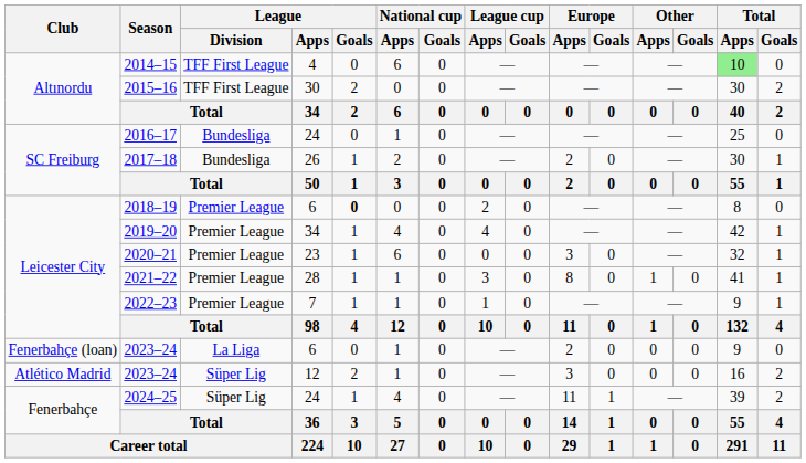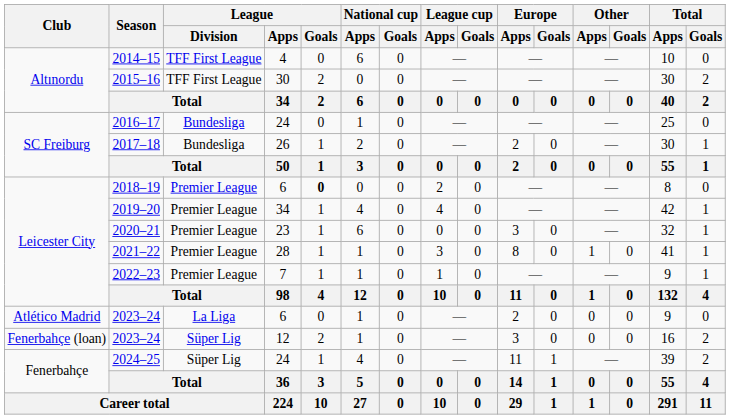 <table class="wikitable" style="text-align: center;">
 <tr>
 <th rowspan=2>Club</th>
 <th rowspan=2>Season</th>
 <th colspan=3>League</th>
 <th colspan=2>National cup</th>
 <th colspan=2>League cup</th>
 <th colspan=2>Europe</th>
 <th colspan=2>Other</th>
 <th colspan=2>Total</th>
 </tr>
 <tr>
 <th>Division</th>
 <th>Apps</th>
 <th>Goals</th>
 <th>Apps</th>
 <th>Goals</th>
 <th>Apps</th>
 <th>Goals</th>
 <th>Apps</th>
 <th>Goals</th>
 <th>Apps</th>
 <th>Goals</th>
 <th>Apps</th>
 <th>Goals</th>
 </tr>
 <tr>
 <td rowspan=3><a href='#'>Altınordu</a></td>
 <td><a href='#'>2014–15</a></td>
 <td><a href='#'>TFF First League</a></td>
 <td>4</td>
 <td>0</td>
 <td>6</td>
 <td>0</td>
 <td colspan=2>—</td>
 <td colspan=2>—</td>
 <td colspan=2>—</td>
-<td style="background: lightgreen;">10</td>
+<td>10</td>
 <td>0</td>
 </tr>
 <tr>
 <td><a href='#'>2015–16</a></td>
 <td>TFF First League</td>
 <td>30</td>
 <td>2</td>
 <td>0</td>
 <td>0</td>
 <td colspan=2>—</td>
 <td colspan=2>—</td>
 <td colspan=2>—</td>
 <td>30</td>
 <td>2</td>
 </tr>
 <tr>
 <th colspan=2>Total</th>
 <th>34</th>
 <th>2</th>
 <th>6</th>
 <th>0</th>
 <th>0</th>
 <th>0</th>
 <th>0</th>
 <th>0</th>
 <th>0</th>
 <th>0</th>
 <th>40</th>
 <th>2</th>
 </tr>
 <tr>
 <td rowspan=3><a href='#'>SC Freiburg</a></td>
 <td><a href='#'>2016–17</a></td>
 <td><a href='#'>Bundesliga</a></td>
 <td>24</td>
 <td>0</td>
 <td>1</td>
 <td>0</td>
 <td colspan=2>—</td>
 <td colspan=2>—</td>
 <td colspan=2>—</td>
 <td>25</td>
 <td>0</td>
 </tr>
 <tr>
 <td><a href='#'>2017–18</a></td>
 <td>Bundesliga</td>
 <td>26</td>
 <td>1</td>
 <td>2</td>
 <td>0</td>
 <td colspan=2>—</td>
 <td>2</td>
 <td>0</td>
 <td colspan=2>—</td>
 <td>30</td>
 <td>1</td>
 </tr>
 <tr>
 <th colspan=2>Total</th>
 <th>50</th>
 <th>1</th>
 <th>3</th>
 <th>0</th>
 <th>0</th>
 <th>0</th>
 <th>2</th>
 <th>0</th>
 <th>0</th>
 <th>0</th>
 <th>55</th>
 <th>1</th>
 </tr>
 <tr>
 <td rowspan=6><a href='#'>Leicester City</a></td>
 <td><a href='#'>2018–19</a></td>
 <td><a href='#'>Premier League</a></td>
 <td>6</td>
 <td><strong>0</strong></td>
 <td>0</td>
 <td>0</td>
 <td>2</td>
 <td>0</td>
 <td colspan=2>—</td>
 <td colspan=2>—</td>
 <td>8</td>
 <td>0</td>
 </tr>
 <tr>
 <td><a href='#'>2019–20</a></td>
 <td>Premier League</td>
 <td>34</td>
 <td>1</td>
 <td>4</td>
 <td>0</td>
 <td>4</td>
 <td>0</td>
 <td colspan=2>—</td>
 <td colspan=2>—</td>
 <td>42</td>
 <td>1</td>
 </tr>
 <tr>
 <td><a href='#'>2020–21</a></td>
 <td>Premier League</td>
 <td>23</td>
 <td>1</td>
 <td>6</td>
 <td>0</td>
 <td>0</td>
 <td>0</td>
 <td>3</td>
 <td>0</td>
 <td colspan=2>—</td>
 <td>32</td>
 <td>1</td>
 </tr>
 <tr>
 <td><a href='#'>2021–22</a></td>
 <td>Premier League</td>
 <td>28</td>
 <td>1</td>
 <td>1</td>
 <td>0</td>
 <td>3</td>
 <td>0</td>
 <td>8</td>
 <td>0</td>
 <td>1</td>
 <td>0</td>
 <td>41</td>
 <td>1</td>
 </tr>
 <tr>
 <td><a href='#'>2022–23</a></td>
 <td>Premier League</td>
 <td>7</td>
 <td>1</td>
 <td>1</td>
 <td>0</td>
 <td>1</td>
 <td>0</td>
 <td colspan=2>—</td>
 <td colspan=2>—</td>
 <td>9</td>
 <td>1</td>
 </tr>
 <tr>
 <th colspan=2>Total</th>
 <th>98</th>
 <th>4</th>
 <th>12</th>
 <th>0</th>
 <th>10</th>
 <th>0</th>
 <th>11</th>
 <th>0</th>
 <th>1</th>
 <th>0</th>
 <th>132</th>
 <th>4</th>
 </tr>
 <tr>
-<td><a href='#'>Fenerbahçe</a> (loan)</td>
+<td><a href='#'>Atlético Madrid</a></td>
 <td><a href='#'>2023–24</a></td>
 <td><a href='#'>La Liga</a></td>
 <td>6</td>
 <td>0</td>
 <td>1</td>
 <td>0</td>
 <td colspan=2>—</td>
 <td>2</td>
 <td>0</td>
 <td>0</td>
 <td>0</td>
 <td>9</td>
 <td>0</td>
 </tr>
 <tr>
-<td><a href='#'>Atlético Madrid</a></td>
+<td><a href='#'>Fenerbahçe</a> (loan)</td>
 <td><a href='#'>2023–24</a></td>
 <td><a href='#'>Süper Lig</a></td>
 <td>12</td>
 <td>2</td>
 <td>1</td>
 <td>0</td>
 <td colspan=2>—</td>
 <td>3</td>
 <td>0</td>
 <td>0</td>
 <td>0</td>
 <td>16</td>
 <td>2</td>
 </tr>
 <tr>
 <td rowspan="2">Fenerbahçe</td>
 <td><a href='#'>2024–25</a></td>
 <td>Süper Lig</td>
 <td>24</td>
 <td>1</td>
 <td>4</td>
 <td>0</td>
 <td colspan=2>—</td>
 <td>11</td>
 <td>1</td>
 <td colspan=2>—</td>
 <td>39</td>
 <td>2</td>
 </tr>
 <tr>
 <th colspan=2>Total</th>
 <th>36</th>
 <th>3</th>
 <th>5</th>
 <th>0</th>
 <th>0</th>
 <th>0</th>
 <th>14</th>
 <th>1</th>
 <th>0</th>
 <th>0</th>
 <th>55</th>
 <th>4</th>
 </tr>
 <tr>
 <th colspan=3>Career total</th>
 <th>224</th>
 <th>10</th>
 <th>27</th>
 <th>0</th>
 <th>10</th>
 <th>0</th>
 <th>29</th>
 <th>1</th>
 <th>1</th>
 <th>0</th>
 <th>291</th>
 <th>11</th>
 </tr>
 </table>
